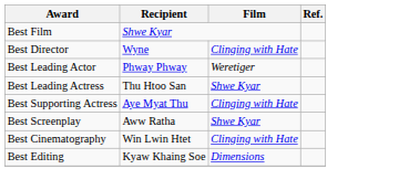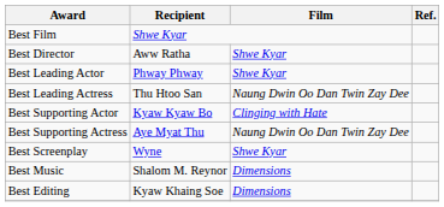 <table class="wikitable sortable plainrowheaders">
 <tr>
 <th scope="col">Award</th>
 <th scope="col">Recipient</th>
 <th scope="col">Film</th>
 <th unsortable>Ref.</th>
 </tr>
 <tr>
 <td style="text-align:left;">Best Film</td>
 <td colspan="2"><em><a href='#'>Shwe Kyar</a></em></td>
 <td></td>
 </tr>
 <tr>
 <td style="text-align:left;">Best Director</td>
-<td><a href='#'>Wyne</a></td>
-<td><em><a href='#'>Clinging with Hate</a></em></td>
+<td>Aww Ratha</td>
+<td><em><a href='#'>Shwe Kyar</a></em></td>
 <td></td>
 </tr>
 <tr>
 <td style="text-align:left;">Best Leading Actor</td>
 <td><a href='#'>Phway Phway</a></td>
-<td><em>Weretiger</em></td>
+<td><em><a href='#'>Shwe Kyar</a></em></td>
 <td></td>
 </tr>
 <tr>
 <td style="text-align:left;">Best Leading Actress</td>
 <td>Thu Htoo San</td>
-<td><em><a href='#'>Shwe Kyar</a></em></td>
+<td><em>Naung Dwin Oo Dan Twin Zay Dee</em></td>
+<td></td>
+</tr>
+<tr>
+<td style="text-align:left;">Best Supporting Actor</td>
+<td><a href='#'>Kyaw Kyaw Bo</a></td>
+<td><em><a href='#'>Clinging with Hate</a></em></td>
 <td></td>
 </tr>
 <tr>
 <td style="text-align:left;">Best Supporting Actress</td>
 <td><a href='#'>Aye Myat Thu</a></td>
-<td><em><a href='#'>Clinging with Hate</a></em></td>
+<td><em>Naung Dwin Oo Dan Twin Zay Dee</em></td>
 <td></td>
 </tr>
 <tr>
 <td style="text-align:left;">Best Screenplay</td>
-<td>Aww Ratha</td>
+<td><a href='#'>Wyne</a></td>
 <td><em><a href='#'>Shwe Kyar</a></em></td>
 <td></td>
 </tr>
 <tr>
-<td style="text-align:left;">Best Cinematography</td>
-<td>Win Lwin Htet</td>
-<td><em><a href='#'>Clinging with Hate</a></em></td>
+<td style="text-align:left;">Best Music</td>
+<td>Shalom M. Reynor</td>
+<td><em><a href='#'>Dimensions</a></em></td>
 <td></td>
 </tr>
 <tr>
 <td style="text-align:left;">Best Editing</td>
 <td>Kyaw Khaing Soe</td>
 <td><em><a href='#'>Dimensions</a></em></td>
 <td></td>
 </tr>
 <tr>
 </tr>
 </table>
